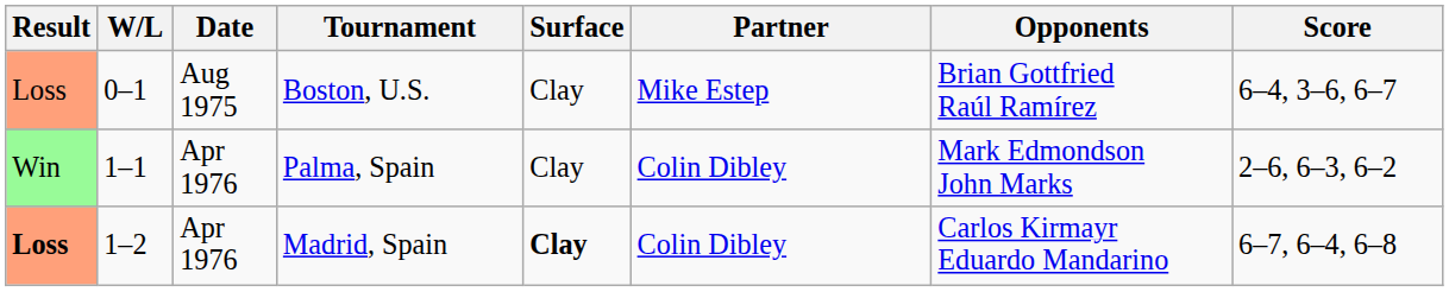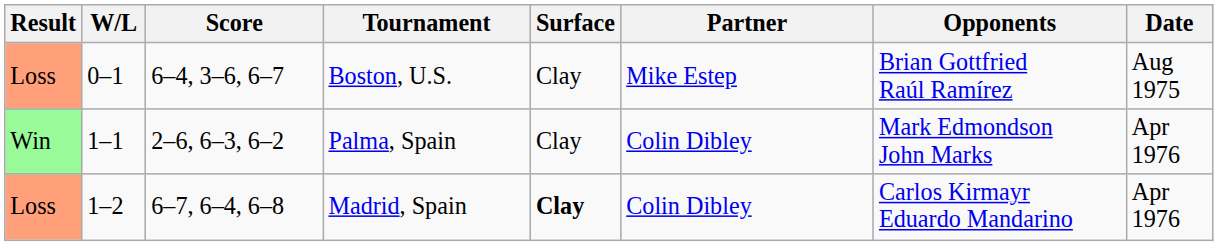 <table class="sortable wikitable">
 <tr>
 <th style="width:40px">Result</th>
 <th style="width:35px" class="unsortable">W/L</th>
-<th style="width:50px">Date</th>
+<th style="width:110px" class="unsortable">Score</th>
 <th style="width:130px">Tournament</th>
 <th style="width:50px">Surface</th>
 <th style="width:160px">Partner</th>
 <th style="width:160px">Opponents</th>
-<th style="width:110px" class="unsortable">Score</th>
+<th style="width:50px">Date</th>
 </tr>
 <tr>
 <td style="background:#ffa07a;">Loss</td>
 <td>0–1</td>
-<td>Aug 1975</td>
+<td>6–4, 3–6, 6–7</td>
 <td><a href='#'>Boston</a>, U.S.</td>
 <td>Clay</td>
 <td> <a href='#'>Mike Estep</a></td>
 <td> <a href='#'>Brian Gottfried</a> <br>  <a href='#'>Raúl Ramírez</a></td>
-<td>6–4, 3–6, 6–7</td>
+<td>Aug 1975</td>
 </tr>
 <tr>
 <td style="background:#98fb98;">Win</td>
 <td>1–1</td>
-<td>Apr 1976</td>
+<td>2–6, 6–3, 6–2</td>
 <td><a href='#'>Palma</a>, Spain</td>
 <td>Clay</td>
 <td> <a href='#'>Colin Dibley</a></td>
 <td> <a href='#'>Mark Edmondson</a> <br>  <a href='#'>John Marks</a></td>
-<td>2–6, 6–3, 6–2</td>
+<td>Apr 1976</td>
 </tr>
 <tr>
-<td style="background:#ffa07a;"><strong>Loss</strong></td>
+<td style="background:#ffa07a;">Loss</td>
 <td>1–2</td>
-<td>Apr 1976</td>
+<td>6–7, 6–4, 6–8</td>
 <td><a href='#'>Madrid</a>, Spain</td>
 <td><strong>Clay</strong></td>
 <td> <a href='#'>Colin Dibley</a></td>
 <td> <a href='#'>Carlos Kirmayr</a> <br>  <a href='#'>Eduardo Mandarino</a></td>
-<td>6–7, 6–4, 6–8</td>
+<td>Apr 1976</td>
 </tr>
 </table>
